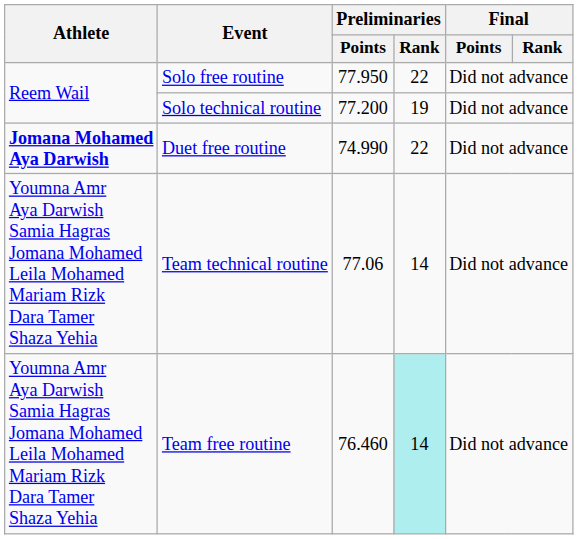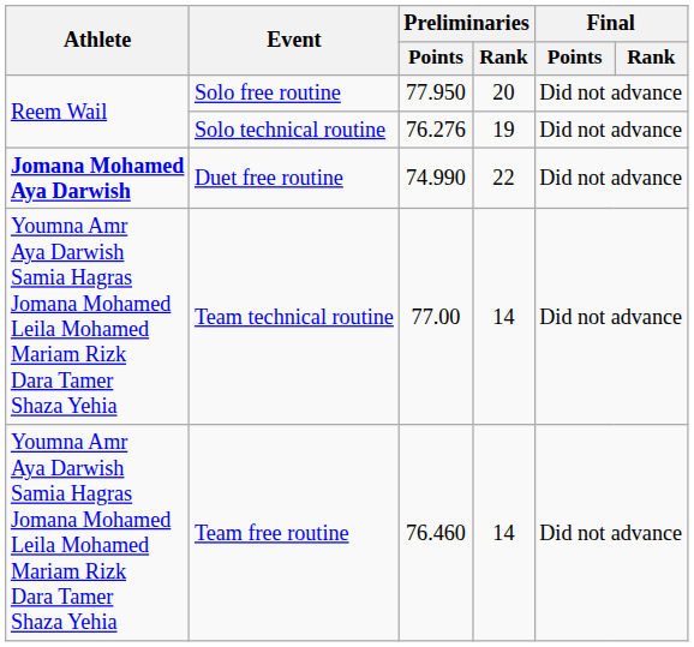 <table class=wikitable style="font-size:90%">
 <tr>
 <th rowspan="2">Athlete</th>
 <th rowspan="2">Event</th>
 <th colspan="2">Preliminaries</th>
 <th colspan="2">Final</th>
 </tr>
 <tr style="font-size:95%">
 <th>Points</th>
 <th>Rank</th>
 <th>Points</th>
 <th>Rank</th>
 </tr>
 <tr align=center>
 <td align=left rowspan=2><a href='#'>Reem Wail</a></td>
 <td align=left><a href='#'>Solo free routine</a></td>
 <td>77.950</td>
-<td>22</td>
+<td>20</td>
 <td colspan=2>Did not advance</td>
 </tr>
 <tr align=center>
 <td align=left><a href='#'>Solo technical routine</a></td>
-<td>77.200</td>
+<td>76.276</td>
 <td>19</td>
 <td colspan=2>Did not advance</td>
 </tr>
 <tr align=center>
 <td align=left><strong><a href='#'>Jomana Mohamed</a><br><a href='#'>Aya Darwish</a></strong></td>
 <td align=left><a href='#'>Duet free routine</a></td>
 <td>74.990</td>
 <td>22</td>
 <td colspan=2>Did not advance</td>
 </tr>
 <tr align=center>
 <td align=left><a href='#'>Youmna Amr</a><br><a href='#'>Aya Darwish</a><br><a href='#'>Samia Hagras</a><br><a href='#'>Jomana Mohamed</a><br><a href='#'>Leila Mohamed</a><br><a href='#'>Mariam Rizk</a><br><a href='#'>Dara Tamer</a> <br> <a href='#'>Shaza Yehia</a></td>
 <td align=left><a href='#'>Team technical routine</a></td>
-<td>77.06</td>
+<td>77.00</td>
 <td>14</td>
 <td colspan=2>Did not advance</td>
 </tr>
 <tr align=center>
 <td align=left><a href='#'>Youmna Amr</a><br><a href='#'>Aya Darwish</a><br><a href='#'>Samia Hagras</a><br><a href='#'>Jomana Mohamed</a><br><a href='#'>Leila Mohamed</a><br><a href='#'>Mariam Rizk</a><br><a href='#'>Dara Tamer</a> <br> <a href='#'>Shaza Yehia</a></td>
 <td align=left><a href='#'>Team free routine</a></td>
 <td>76.460</td>
-<td style="background: paleturquoise;">14</td>
+<td>14</td>
 <td colspan=2>Did not advance</td>
 </tr>
 </table>
